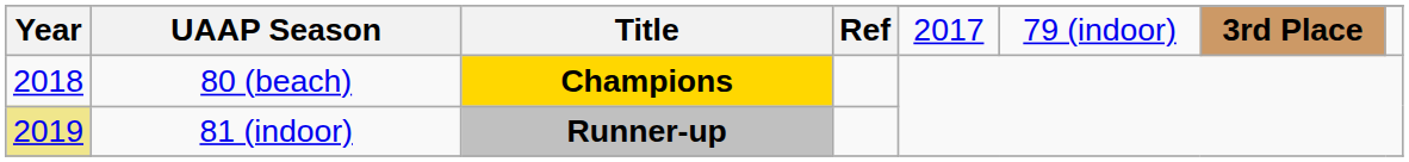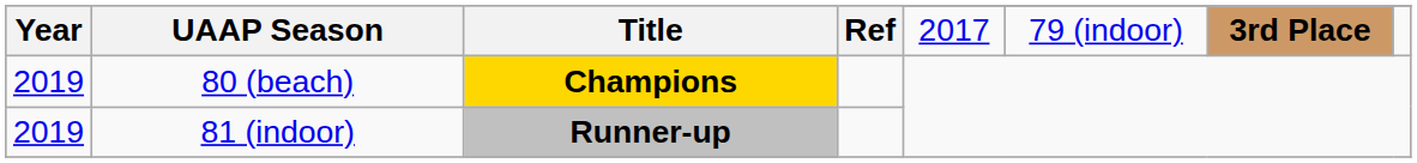 <table class="wikitable sortable" style="text-align:center" width="80%">
 <tr>
 <th style="width:25px;" rowspan="2">Year</th>
 <th style="width:180px;" rowspan="2">UAAP Season</th>
 <th style="width:180px;" rowspan="2">Title</th>
 <th style="width:25px;" rowspan="2">Ref</th>
 </tr>
 <tr align=center>
 <td><a href='#'>2017</a></td>
 <td><a href='#'>79 (indoor)</a></td>
 <td style="background:#c96;"><strong>3rd Place</strong></td>
 <td></td>
 </tr>
 <tr>
-<td><a href='#'>2018</a></td>
+<td><a href='#'>2019</a></td>
 <td><a href='#'>80 (beach)</a></td>
 <td style="background:gold;"><strong>Champions</strong></td>
 <td></td>
 </tr>
 <tr>
-<td style="background: khaki;"><a href='#'>2019</a></td>
+<td><a href='#'>2019</a></td>
 <td><a href='#'>81 (indoor)</a></td>
 <td style="background:silver;"><strong>Runner-up</strong></td>
 <td></td>
 </tr>
 </table>
